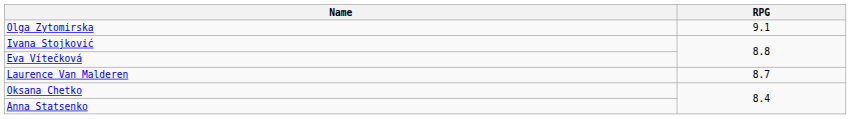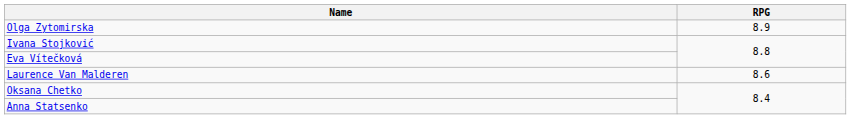 <table class="wikitable" style="width:90%;">
 <tr>
 <th style="width:80%;">Name</th>
 <th style="width:20%;">RPG</th>
 </tr>
 <tr>
 <td> <a href='#'>Olga Zytomirska</a></td>
-<td align=center>9.1</td>
+<td align=center>8.9</td>
 </tr>
 <tr>
 <td> <a href='#'>Ivana Stojković</a></td>
 <td align=center rowspan=2>8.8</td>
 </tr>
 <tr>
 <td> <a href='#'>Eva Vítečková</a></td>
 </tr>
 <tr>
 <td> <a href='#'>Laurence Van Malderen</a></td>
-<td align=center>8.7</td>
+<td align=center>8.6</td>
 </tr>
 <tr>
 <td> <a href='#'>Oksana Chetko</a></td>
 <td align=center rowspan=2>8.4</td>
 </tr>
 <tr>
 <td> <a href='#'>Anna Statsenko</a></td>
 </tr>
 </table>
